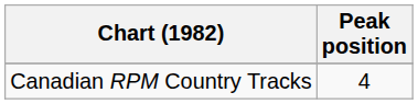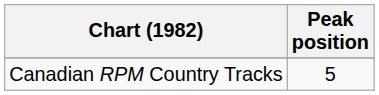 <table class="wikitable sortable">
 <tr>
 <th>Chart (1982)</th>
 <th>Peak<br>position</th>
 </tr>
 <tr>
 </tr>
 <tr>
 <td>Canadian <em>RPM</em> Country Tracks</td>
-<td align="center">4</td>
+<td align="center">5</td>
 </tr>
 </table>
